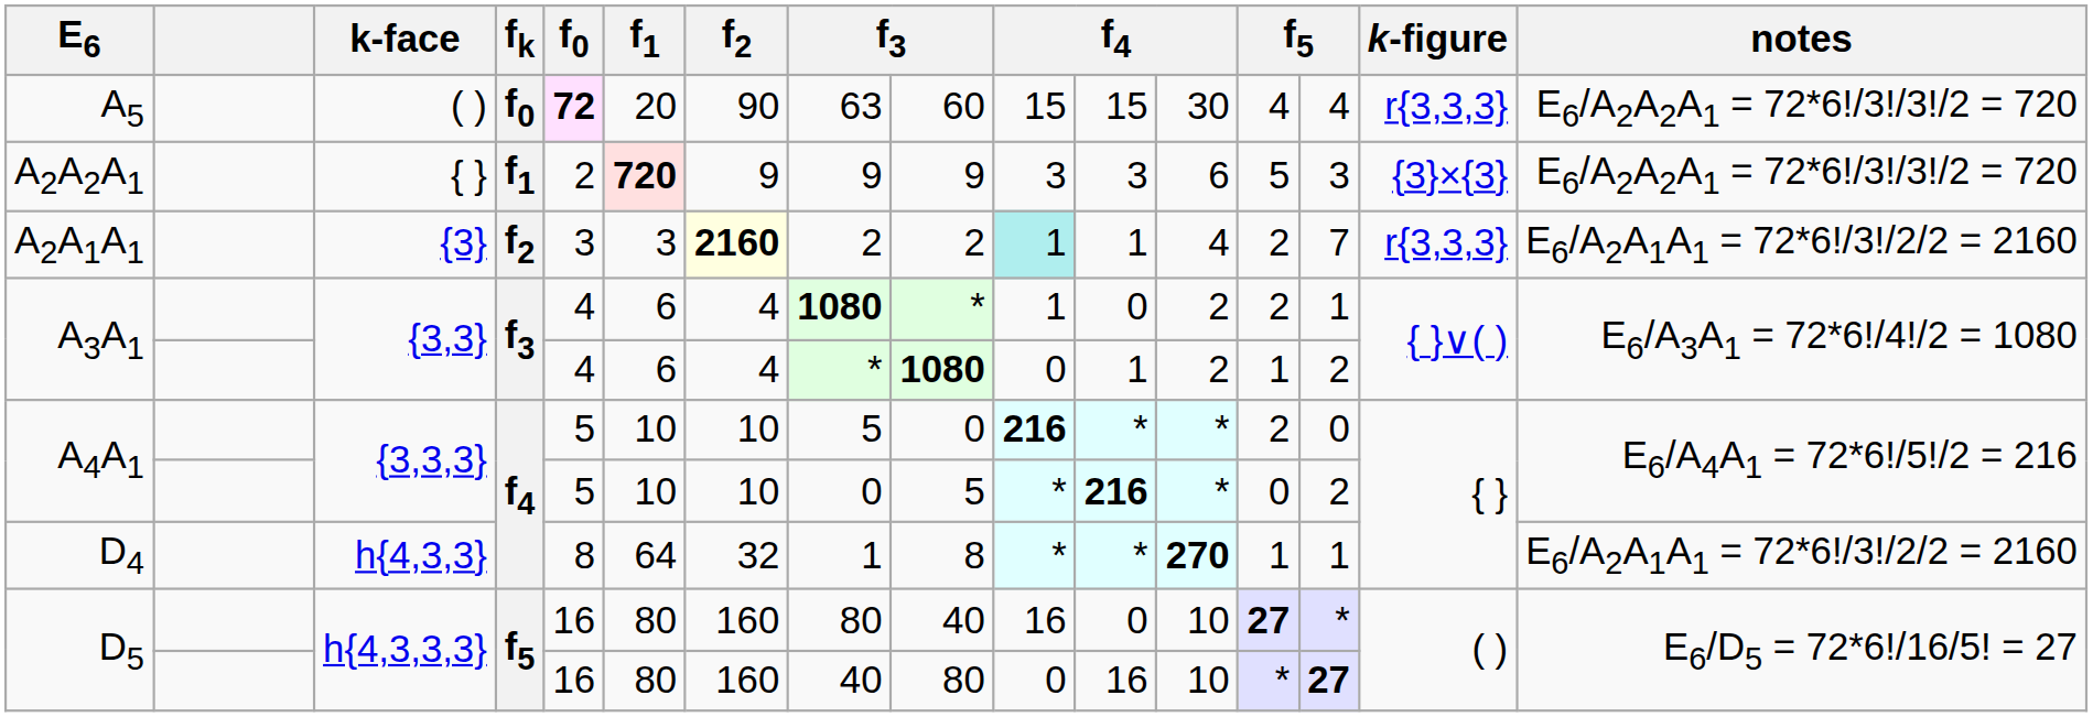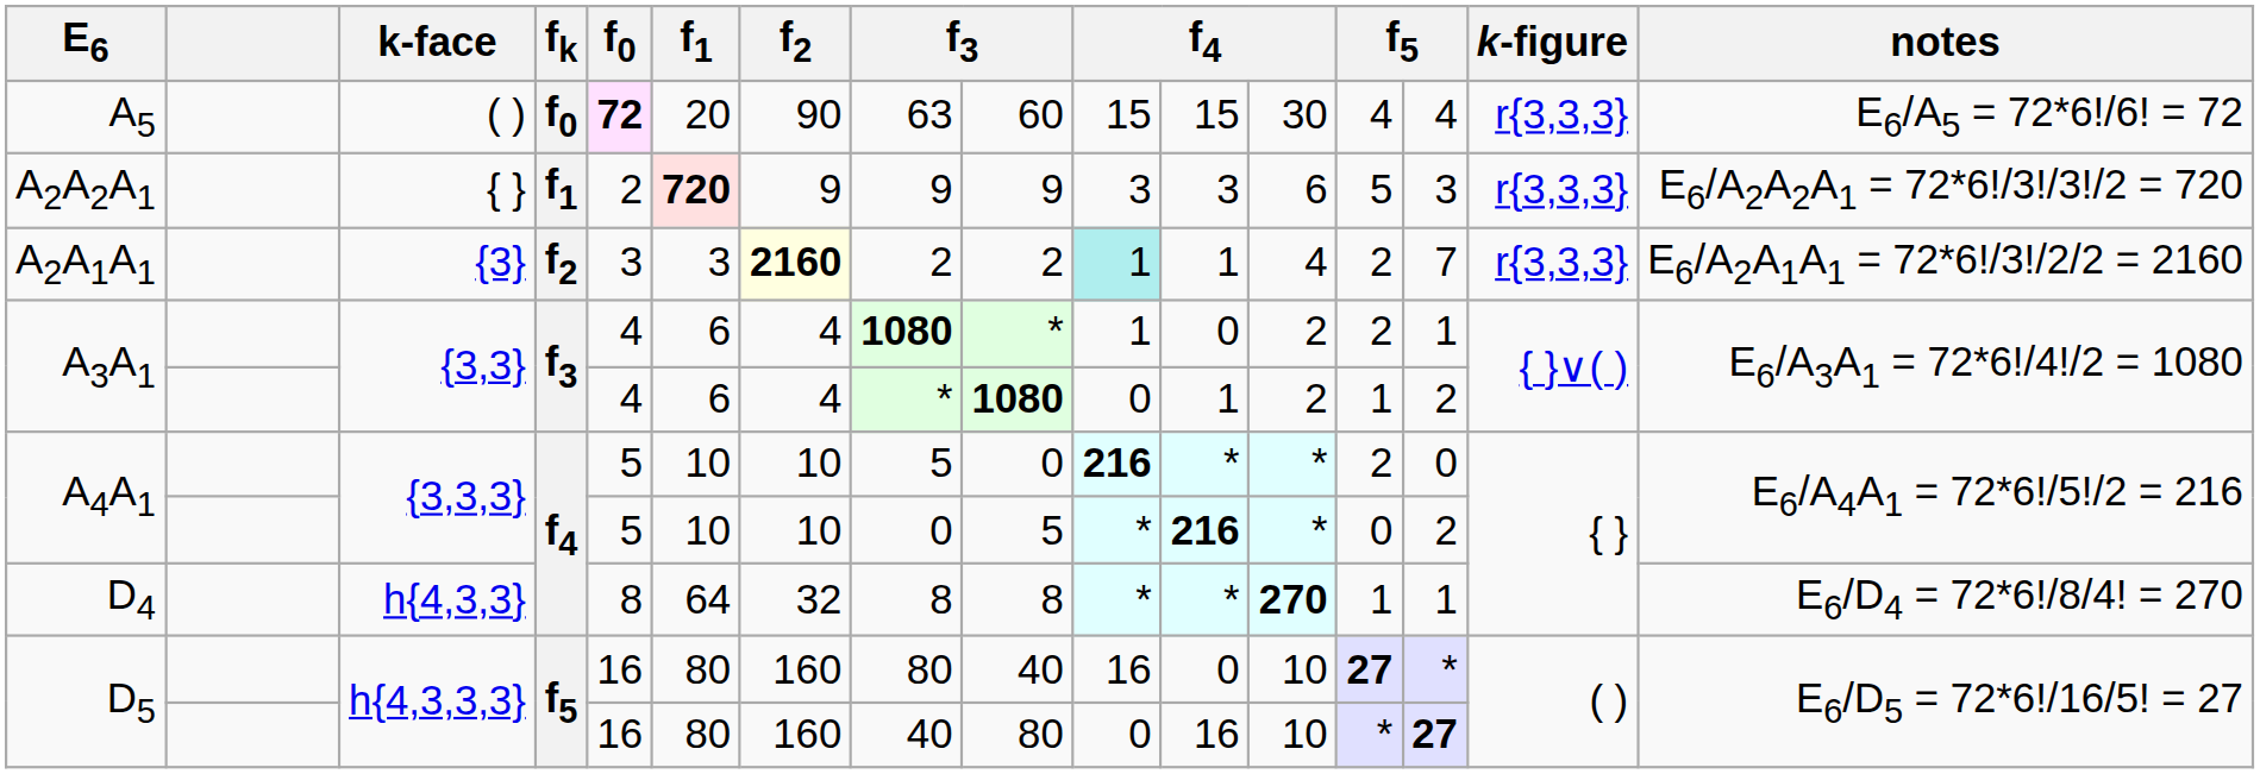 <table class=wikitable>
 <tr>
 <th>E<sub>6</sub></th>
 <th width=60></th>
 <th>k-face</th>
 <th>f<sub>k</sub></th>
 <th>f<sub>0</sub></th>
 <th>f<sub>1</sub></th>
 <th>f<sub>2</sub></th>
 <th colspan=2>f<sub>3</sub></th>
 <th colspan=3>f<sub>4</sub></th>
 <th colspan=2>f<sub>5</sub></th>
 <th><em>k</em>-figure</th>
 <th>notes</th>
 </tr>
 <tr align=right>
 <td>A<sub>5</sub></td>
 <td></td>
 <td>( )</td>
 <th>f<sub>0</sub></th>
 <td BGCOLOR="#ffe0ff"><strong>72</strong></td>
 <td>20</td>
 <td>90</td>
 <td>63</td>
 <td>60</td>
 <td>15</td>
 <td>15</td>
 <td>30</td>
 <td>4</td>
 <td>4</td>
 <td><a href='#'>r{3,3,3}</a></td>
-<td>E<sub>6</sub>/A<sub>2</sub>A<sub>2</sub>A<sub>1</sub> = 72*6!/3!/3!/2 = 720</td>
+<td>E<sub>6</sub>/A<sub>5</sub> = 72*6!/6! = 72</td>
 </tr>
 <tr align=right>
 <td>A<sub>2</sub>A<sub>2</sub>A<sub>1</sub></td>
 <td></td>
 <td>{ }</td>
 <th>f<sub>1</sub></th>
 <td>2</td>
 <td BGCOLOR="#ffe0e0"><strong>720</strong></td>
 <td>9</td>
 <td>9</td>
 <td>9</td>
 <td>3</td>
 <td>3</td>
 <td>6</td>
 <td>5</td>
 <td>3</td>
-<td><a href='#'>{3}×{3}</a></td>
+<td><a href='#'>r{3,3,3}</a></td>
 <td>E<sub>6</sub>/A<sub>2</sub>A<sub>2</sub>A<sub>1</sub> = 72*6!/3!/3!/2 = 720</td>
 </tr>
 <tr align=right>
 <td>A<sub>2</sub>A<sub>1</sub>A<sub>1</sub></td>
 <td></td>
 <td><a href='#'>{3}</a></td>
 <th>f<sub>2</sub></th>
 <td>3</td>
 <td>3</td>
 <td BGCOLOR="#ffffe0"><strong>2160</strong></td>
 <td>2</td>
 <td>2</td>
 <td style="background: paleturquoise;">1</td>
 <td>1</td>
 <td>4</td>
 <td>2</td>
 <td>7</td>
 <td><a href='#'>r{3,3,3}</a></td>
 <td>E<sub>6</sub>/A<sub>2</sub>A<sub>1</sub>A<sub>1</sub> = 72*6!/3!/2/2 = 2160</td>
 </tr>
 <tr align=right>
 <td rowspan=2>A<sub>3</sub>A<sub>1</sub></td>
 <td></td>
 <td rowspan=2><a href='#'>{3,3}</a></td>
 <th rowspan=2>f<sub>3</sub></th>
 <td>4</td>
 <td>6</td>
 <td>4</td>
 <td BGCOLOR="#e0ffe0"><strong>1080</strong></td>
 <td BGCOLOR="#e0ffe0">*</td>
 <td>1</td>
 <td>0</td>
 <td>2</td>
 <td>2</td>
 <td>1</td>
 <td rowspan=2><a href='#'>{ }∨( )</a></td>
 <td rowspan=2>E<sub>6</sub>/A<sub>3</sub>A<sub>1</sub> = 72*6!/4!/2 = 1080</td>
 </tr>
 <tr align=right>
 <td></td>
 <td>4</td>
 <td>6</td>
 <td>4</td>
 <td BGCOLOR="#e0ffe0">*</td>
 <td BGCOLOR="#e0ffe0"><strong>1080</strong></td>
 <td>0</td>
 <td>1</td>
 <td>2</td>
 <td>1</td>
 <td>2</td>
 </tr>
 <tr align=right>
 <td rowspan=2>A<sub>4</sub>A<sub>1</sub></td>
 <td></td>
 <td rowspan=2><a href='#'>{3,3,3}</a></td>
 <th rowspan=3>f<sub>4</sub></th>
 <td>5</td>
 <td>10</td>
 <td>10</td>
 <td>5</td>
 <td>0</td>
 <td BGCOLOR="#e0ffff"><strong>216</strong></td>
 <td BGCOLOR="#e0ffff">*</td>
 <td BGCOLOR="#e0ffff">*</td>
 <td>2</td>
 <td>0</td>
 <td rowspan=3>{ }</td>
 <td rowspan=2>E<sub>6</sub>/A<sub>4</sub>A<sub>1</sub> = 72*6!/5!/2 = 216</td>
 </tr>
 <tr align=right>
 <td></td>
 <td>5</td>
 <td>10</td>
 <td>10</td>
 <td>0</td>
 <td>5</td>
 <td BGCOLOR="#e0ffff">*</td>
 <td BGCOLOR="#e0ffff"><strong>216</strong></td>
 <td BGCOLOR="#e0ffff">*</td>
 <td>0</td>
 <td>2</td>
 </tr>
 <tr align=right>
 <td>D<sub>4</sub></td>
 <td></td>
 <td><a href='#'>h{4,3,3}</a></td>
 <td>8</td>
 <td>64</td>
 <td>32</td>
-<td>1</td>
+<td>8</td>
 <td>8</td>
 <td BGCOLOR="#e0ffff">*</td>
 <td BGCOLOR="#e0ffff">*</td>
 <td BGCOLOR="#e0ffff"><strong>270</strong></td>
 <td>1</td>
 <td>1</td>
-<td>E<sub>6</sub>/A<sub>2</sub>A<sub>1</sub>A<sub>1</sub> = 72*6!/3!/2/2 = 2160</td>
+<td>E<sub>6</sub>/D<sub>4</sub> = 72*6!/8/4! = 270</td>
 </tr>
 <tr align=right>
 <td rowspan=2>D<sub>5</sub></td>
 <td></td>
 <td rowspan=2><a href='#'>h{4,3,3,3}</a></td>
 <th rowspan=2>f<sub>5</sub></th>
 <td>16</td>
 <td>80</td>
 <td>160</td>
 <td>80</td>
 <td>40</td>
 <td>16</td>
 <td>0</td>
 <td>10</td>
 <td BGCOLOR="#e0e0ff"><strong>27</strong></td>
 <td BGCOLOR="#e0e0ff">*</td>
 <td rowspan=2>( )</td>
 <td rowspan=2>E<sub>6</sub>/D<sub>5</sub> = 72*6!/16/5! = 27</td>
 </tr>
 <tr align=right>
 <td></td>
 <td>16</td>
 <td>80</td>
 <td>160</td>
 <td>40</td>
 <td>80</td>
 <td>0</td>
 <td>16</td>
 <td>10</td>
 <td BGCOLOR="#e0e0ff">*</td>
 <td BGCOLOR="#e0e0ff"><strong>27</strong></td>
 </tr>
 </table>
